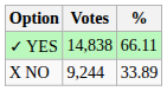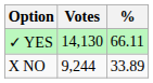 <table class="wikitable">
 <tr>
 <th>Option</th>
 <th>Votes</th>
 <th>%</th>
 </tr>
 <tr>
 <td style=background:#bbf8be>✓ YES</td>
-<td style=background:#bbf8be>14,838</td>
+<td style=background:#bbf8be>14,130</td>
 <td style=background:#bbf8be>66.11</td>
 </tr>
 <tr>
 <td>X NO</td>
 <td>9,244</td>
 <td>33.89</td>
 </tr>
 </table>
